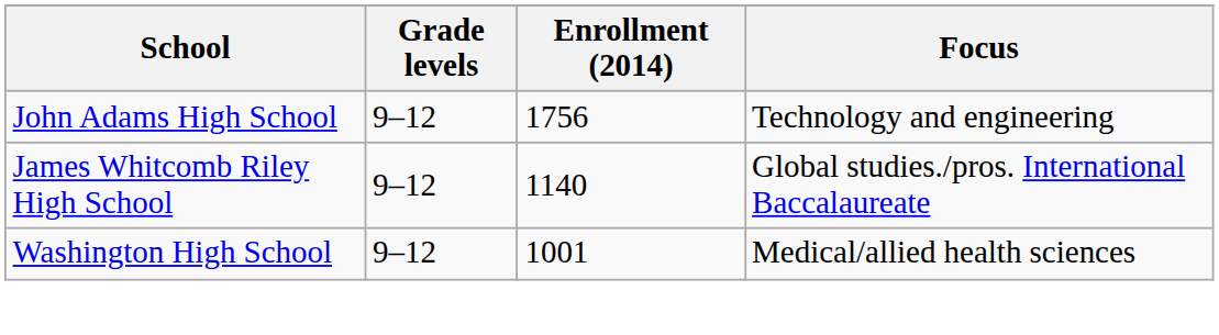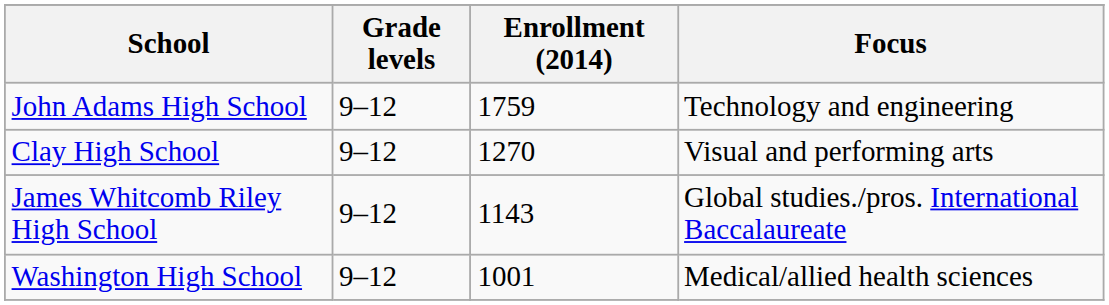 <table class="wikitable">
 <tr>
 </tr>
 <tr>
 <th>School</th>
 <th>Grade levels</th>
 <th>Enrollment (2014)</th>
 <th>Focus</th>
 </tr>
 <tr>
 <td><a href='#'>John Adams High School</a></td>
 <td>9–12</td>
-<td>1756</td>
+<td>1759</td>
 <td>Technology and engineering</td>
+</tr>
+<tr>
+<td><a href='#'>Clay High School</a></td>
+<td>9–12</td>
+<td>1270</td>
+<td>Visual and performing arts</td>
 </tr>
 <tr>
 <td><a href='#'>James Whitcomb Riley High School</a></td>
 <td>9–12</td>
-<td>1140</td>
+<td>1143</td>
 <td>Global studies./pros. <a href='#'>International Baccalaureate</a></td>
 </tr>
 <tr>
 <td><a href='#'>Washington High School</a></td>
 <td>9–12</td>
 <td>1001</td>
 <td>Medical/allied health sciences</td>
 </tr>
 </table>
